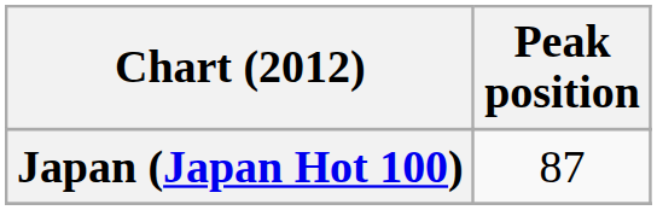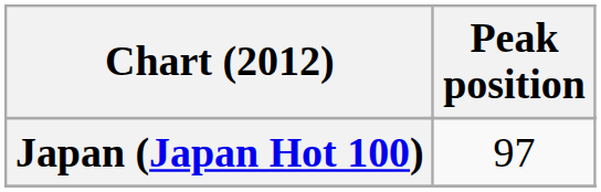 <table class="wikitable sortable plainrowheaders" style="text-align:center">
 <tr>
 <th scope="col">Chart (2012)</th>
 <th scope="col">Peak<br>position</th>
 </tr>
 <tr>
 </tr>
 <tr>
 </tr>
 <tr>
 </tr>
 <tr>
 </tr>
 <tr>
 </tr>
 <tr>
 <th scope="row">Japan (<a href='#'>Japan Hot 100</a>)</th>
-<td style="text-align:center;">87</td>
+<td style="text-align:center;">97</td>
 </tr>
 <tr>
 </tr>
 <tr>
 </tr>
 <tr>
 </tr>
 <tr>
 </tr>
 </table>
